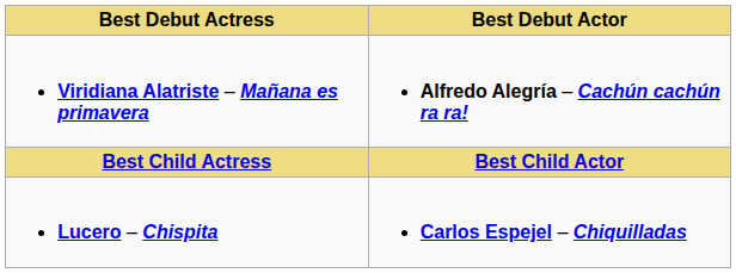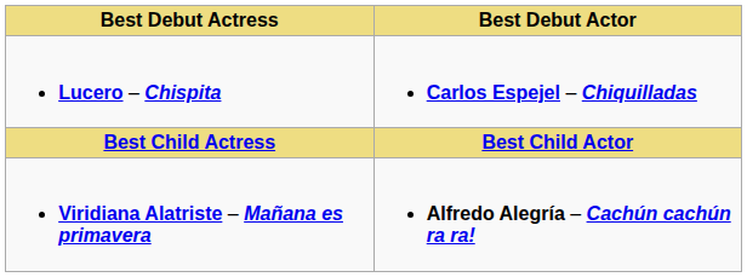 <table class=wikitable>
 <tr>
 <th style="background:#EEDD82; width:50%">Best Debut Actress</th>
 <th style="background:#EEDD82; width:50%">Best Debut Actor</th>
 </tr>
 <tr>
-<td valign="top"><br><ul><li><strong><a href='#'>Viridiana Alatriste</a></strong> – <strong><em><a href='#'>Mañana es primavera</a></em></strong></li></ul></td>
-<td valign="top"><br><ul><li><strong>Alfredo Alegría</strong> – <strong><em><a href='#'>Cachún cachún ra ra!</a></em></strong></li></ul></td>
+<td valign="top"><br><ul><li><strong><a href='#'>Lucero</a></strong> – <strong><em><a href='#'>Chispita</a></em></strong></li></ul></td>
+<td valign="top"><br><ul><li><strong><a href='#'>Carlos Espejel</a></strong> – <strong><em><a href='#'>Chiquilladas</a></em></strong></li></ul></td>
 </tr>
 <tr>
 <th style="background:#EEDD82; width:50%"><a href='#'>Best Child Actress</a></th>
 <th style="background:#EEDD82; width:50%"><a href='#'>Best Child Actor</a></th>
 </tr>
 <tr>
-<td valign="top"><br><ul><li><strong><a href='#'>Lucero</a></strong> – <strong><em><a href='#'>Chispita</a></em></strong></li></ul></td>
-<td valign="top"><br><ul><li><strong><a href='#'>Carlos Espejel</a></strong> – <strong><em><a href='#'>Chiquilladas</a></em></strong></li></ul></td>
+<td valign="top"><br><ul><li><strong><a href='#'>Viridiana Alatriste</a></strong> – <strong><em><a href='#'>Mañana es primavera</a></em></strong></li></ul></td>
+<td valign="top"><br><ul><li><strong>Alfredo Alegría</strong> – <strong><em><a href='#'>Cachún cachún ra ra!</a></em></strong></li></ul></td>
 </tr>
 </table>
